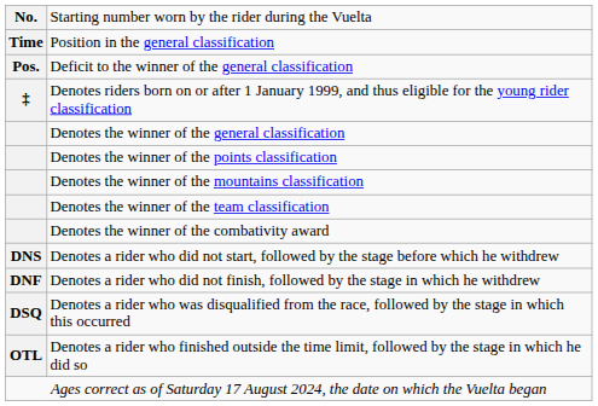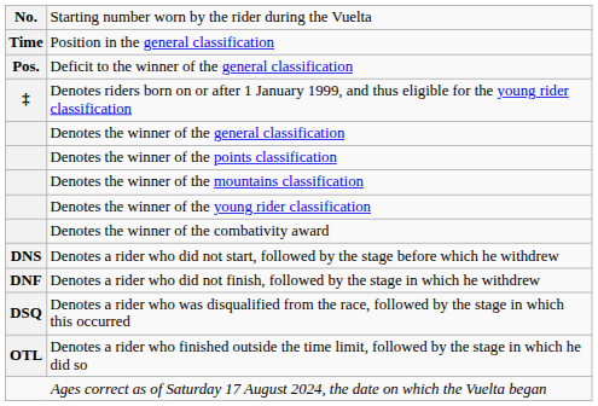 <table class="wikitable">
 <tr>
 <th scope="row" style="text-align:center;">No.</th>
 <td>Starting number worn by the rider during the Vuelta</td>
 </tr>
 <tr>
 <th scope="row" style="text-align:center;">Time</th>
 <td>Position in the <a href='#'>general classification</a></td>
 </tr>
 <tr>
 <th scope="row" style="text-align:center;">Pos.</th>
 <td>Deficit to the winner of the <a href='#'>general classification</a></td>
 </tr>
 <tr>
 <th scope="row" style="text-align:center;">‡</th>
 <td>Denotes riders born on or after 1 January 1999, and thus eligible for the <a href='#'>young rider classification</a></td>
 </tr>
 <tr>
 <th scope="row" style="text-align:center;"></th>
 <td>Denotes the winner of the <a href='#'>general classification</a></td>
 </tr>
 <tr>
 <th scope="row" style="text-align:center;"></th>
 <td>Denotes the winner of the <a href='#'>points classification</a></td>
 </tr>
 <tr>
 <th scope="row" style="text-align:center;"></th>
 <td>Denotes the winner of the <a href='#'>mountains classification</a></td>
 </tr>
 <tr>
 <th scope="row" style="text-align:center;"></th>
-<td>Denotes the winner of the <a href='#'>team classification</a></td>
+<td>Denotes the winner of the <a href='#'>young rider classification</a></td>
 </tr>
 <tr>
 <th scope="row" style="text-align:center;"></th>
 <td>Denotes the winner of the combativity award</td>
 </tr>
 <tr>
 <th scope="row" style="text-align:center;">DNS</th>
 <td>Denotes a rider who did not start, followed by the stage before which he withdrew</td>
 </tr>
 <tr>
 <th scope="row" style="text-align:center;">DNF</th>
 <td>Denotes a rider who did not finish, followed by the stage in which he withdrew</td>
 </tr>
 <tr>
 <th scope="row" style="text-align:center;">DSQ</th>
 <td>Denotes a rider who was disqualified from the race, followed by the stage in which this occurred</td>
 </tr>
 <tr>
 <th scope="row" style="text-align:center;">OTL</th>
 <td>Denotes a rider who finished outside the time limit, followed by the stage in which he did so</td>
 </tr>
 <tr>
 <td style="text-align:center;" colspan="2"><em>Ages correct as of Saturday 17 August 2024, the date on which the Vuelta began</em></td>
 </tr>
 </table>
